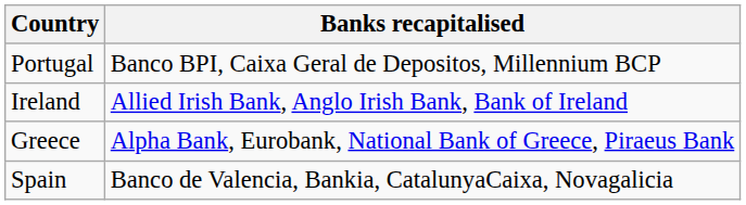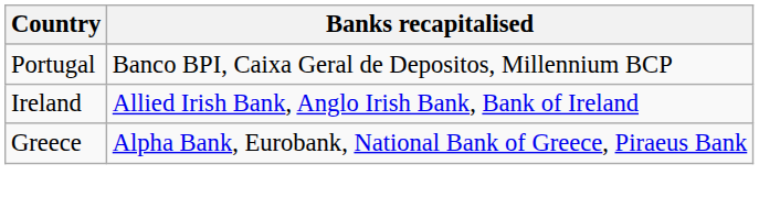 <table class="wikitable sortable">
 <tr>
 <th>Country</th>
 <th>Banks recapitalised</th>
 </tr>
 <tr>
 <td>Portugal</td>
 <td>Banco BPI, Caixa Geral de Depositos, Millennium BCP</td>
 </tr>
 <tr>
 <td>Ireland</td>
 <td><a href='#'>Allied Irish Bank</a>, <a href='#'>Anglo Irish Bank</a>, <a href='#'>Bank of Ireland</a></td>
 </tr>
 <tr>
 <td>Greece</td>
 <td><a href='#'>Alpha Bank</a>, Eurobank, <a href='#'>National Bank of Greece</a>, <a href='#'>Piraeus Bank</a></td>
 </tr>
-<tr>
-<td>Spain</td>
-<td>Banco de Valencia, Bankia, CatalunyaCaixa, Novagalicia</td>
-</tr>
 </table>
